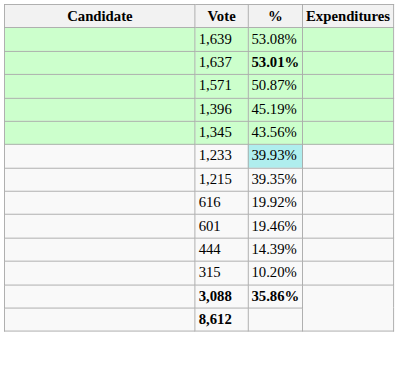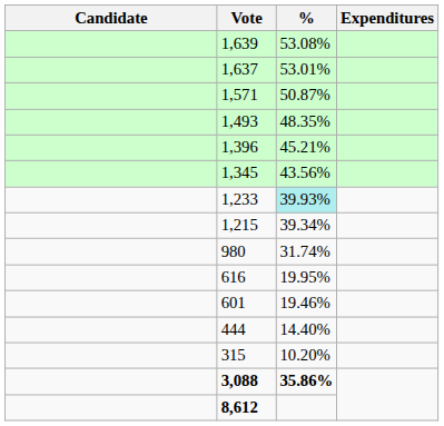 <table class="wikitable sortable">
 <tr>
 <th bgcolor="#DDDDFF" width="200px">Candidate</th>
 <th bgcolor="#DDDDFF" width="50px">Vote</th>
 <th bgcolor="#DDDDFF" width="50px">%</th>
 <th bgcolor="#DDDDFF" width="50px">Expenditures</th>
 </tr>
 <tr style="text-align:left; background:#cfc;">
 <td></td>
 <td>1,639</td>
 <td>53.08%</td>
 <td></td>
 </tr>
 <tr style="text-align:left; background:#cfc;">
 <td></td>
 <td>1,637</td>
-<td><strong>53.01%</strong></td>
+<td>53.01%</td>
 <td></td>
 </tr>
 <tr style="text-align:left; background:#cfc;">
 <td></td>
 <td>1,571</td>
 <td>50.87%</td>
 <td></td>
 </tr>
 <tr style="text-align:left; background:#cfc;">
 <td></td>
+<td>1,493</td>
+<td>48.35%</td>
+<td></td>
+</tr>
+<tr style="text-align:left; background:#cfc;">
+<td></td>
 <td>1,396</td>
-<td>45.19%</td>
+<td>45.21%</td>
 <td></td>
 </tr>
 <tr style="text-align:left; background:#cfc;">
 <td></td>
 <td>1,345</td>
 <td>43.56%</td>
 <td></td>
 </tr>
 <tr>
 <td></td>
 <td>1,233</td>
 <td style="background: paleturquoise;">39.93%</td>
 <td></td>
 </tr>
 <tr>
 <td></td>
 <td>1,215</td>
-<td>39.35%</td>
+<td>39.34%</td>
+<td></td>
+</tr>
+<tr>
+<td></td>
+<td>980</td>
+<td>31.74%</td>
 <td></td>
 </tr>
 <tr>
 <td></td>
 <td>616</td>
-<td>19.92%</td>
+<td>19.95%</td>
 <td></td>
 </tr>
 <tr>
 <td></td>
 <td>601</td>
 <td>19.46%</td>
 <td></td>
 </tr>
 <tr>
 <td></td>
 <td>444</td>
-<td>14.39%</td>
+<td>14.40%</td>
 <td></td>
 </tr>
 <tr>
 <td></td>
 <td>315</td>
 <td>10.20%</td>
 <td></td>
 </tr>
 <tr>
 <td><strong></strong></td>
 <td><strong>3,088</strong></td>
 <td><strong>35.86%</strong></td>
 </tr>
 <tr>
 <td><strong></strong></td>
 <td><strong>8,612</strong></td>
 <td></td>
 </tr>
 </table>
